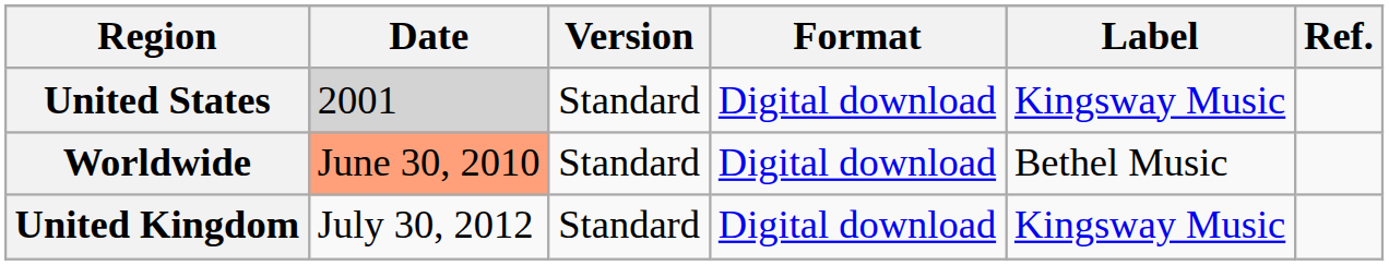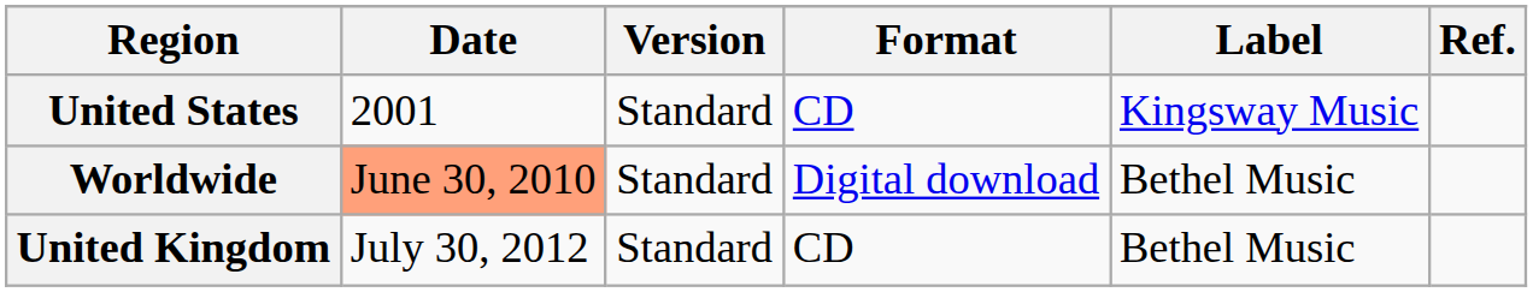 <table class="wikitable plainrowheaders">
 <tr>
 </tr>
 <tr>
 <th scope="col">Region</th>
 <th scope="col">Date</th>
 <th scope="col">Version</th>
 <th scope="col">Format</th>
 <th scope="col">Label</th>
 <th scope="col">Ref.</th>
 </tr>
 <tr>
 <th scope="row">United States</th>
-<td style="background: lightgrey;">2001</td>
+<td>2001</td>
 <td>Standard</td>
-<td><a href='#'>Digital download</a></td>
+<td><a href='#'>CD</a></td>
 <td><a href='#'>Kingsway Music</a></td>
 <td></td>
 </tr>
 <tr>
 <th scope="row">Worldwide</th>
 <td style="background: lightsalmon;">June 30, 2010</td>
 <td>Standard</td>
 <td><a href='#'>Digital download</a></td>
 <td>Bethel Music</td>
 <td></td>
 </tr>
 <tr>
 <th scope="row">United Kingdom</th>
 <td>July 30, 2012</td>
 <td>Standard</td>
-<td><a href='#'>Digital download</a></td>
-<td><a href='#'>Kingsway Music</a></td>
+<td>CD</td>
+<td>Bethel Music</td>
 <td></td>
 </tr>
 </table>
